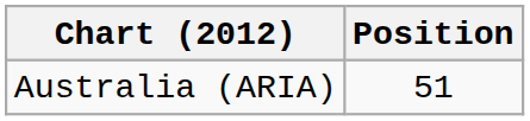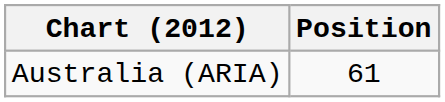 <table class="wikitable">
 <tr>
 <th>Chart (2012)</th>
 <th>Position</th>
 </tr>
 <tr>
 <td>Australia (ARIA)</td>
-<td align="center">51</td>
+<td align="center">61</td>
 </tr>
 </table>
